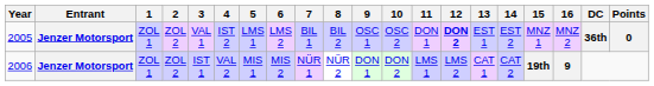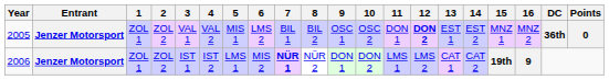 <table class="wikitable" style="text-align:center; font-size:85%">
 <tr>
 <th>Year</th>
 <th>Entrant</th>
 <th>1</th>
 <th>2</th>
 <th>3</th>
 <th>4</th>
 <th>5</th>
 <th>6</th>
 <th>7</th>
 <th>8</th>
 <th>9</th>
 <th>10</th>
 <th>11</th>
 <th>12</th>
 <th>13</th>
 <th>14</th>
 <th>15</th>
 <th>16</th>
 <th>DC</th>
 <th>Points</th>
 </tr>
 <tr>
 <td><a href='#'>2005</a></td>
 <th nowrap><a href='#'>Jenzer Motorsport</a></th>
 <td style="background:#cfcfff;"><a href='#'>ZOL<br>1</a><br></td>
 <td style="background:#efcfff;"><a href='#'>ZOL<br>2</a><br></td>
 <td style="background:#efcfff;"><a href='#'>VAL<br>1</a><br></td>
-<td style="background:#cfcfff;"><a href='#'>IST<br>2</a><br></td>
-<td style="background:#cfcfff;"><a href='#'>LMS<br>1</a><br></td>
+<td style="background:#cfcfff;"><a href='#'>VAL<br>2</a><br></td>
+<td style="background:#cfcfff;"><a href='#'>MIS<br>1</a><br></td>
 <td style="background:#efcfff;"><a href='#'>LMS<br>2</a><br></td>
 <td style="background:#cfcfff;"><a href='#'>BIL<br>1</a><br></td>
 <td style="background:#cfcfff;"><a href='#'>BIL<br>2</a><br></td>
 <td style="background:#cfcfff;"><a href='#'>OSC<br>1</a><br></td>
 <td style="background:#cfcfff;"><a href='#'>OSC<br>2</a><br></td>
 <td style="background:#efcfff;"><a href='#'>DON<br>1</a><br></td>
 <td style="background:#efcfff;"><strong><a href='#'>DON<br>2</a><br></strong></td>
 <td style="background:#cfcfff;"><a href='#'>EST<br>1</a><br></td>
 <td style="background:#cfcfff;"><a href='#'>EST<br>2</a><br></td>
 <td style="background:#efcfff;"><a href='#'>MNZ<br>1</a><br></td>
 <td style="background:#efcfff;"><a href='#'>MNZ<br>2</a><br></td>
 <th>36th</th>
 <th>0</th>
 </tr>
 <tr>
 <td><a href='#'>2006</a></td>
 <th nowrap><a href='#'>Jenzer Motorsport</a></th>
 <td style="background:#cfcfff;"><a href='#'>ZOL<br>1</a><br></td>
 <td style="background:#cfcfff;"><a href='#'>ZOL<br>2</a><br></td>
 <td style="background:#cfcfff;"><a href='#'>IST<br>1</a><br></td>
-<td style="background:#cfcfff;"><a href='#'>VAL<br>2</a><br></td>
-<td style="background:#cfcfff;"><a href='#'>MIS<br>1</a><br></td>
+<td style="background:#cfcfff;"><a href='#'>IST<br>2</a><br></td>
+<td style="background:#cfcfff;"><a href='#'>LMS<br>1</a><br></td>
 <td style="background:#cfcfff;"><a href='#'>MIS<br>2</a><br></td>
-<td style="background:#efcfff;"><a href='#'>NÜR<br>1</a><br></td>
+<td style="background:#efcfff;"><strong><a href='#'>NÜR<br>1</a><br></strong></td>
 <td style="background:#ffffff;"><a href='#'>NÜR<br>2</a><br></td>
 <td style="background:#dfffdf;"><a href='#'>DON<br>1</a><br></td>
 <td style="background:#dfffdf;"><a href='#'>DON<br>2</a><br></td>
 <td style="background:#cfcfff;"><a href='#'>LMS<br>1</a><br></td>
 <td style="background:#cfcfff;"><a href='#'>LMS<br>2</a><br></td>
 <td style="background:#efcfff;"><a href='#'>CAT<br>1</a><br></td>
 <td style="background:#cfcfff;"><a href='#'>CAT<br>2</a><br></td>
 <th>19th</th>
 <th>9</th>
 </tr>
 </table>
